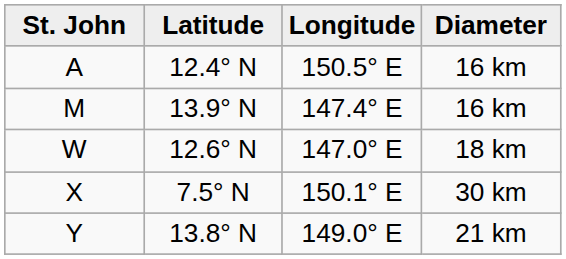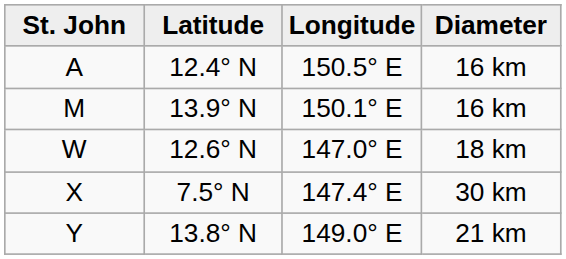 <table class="wikitable">
 <tr>
 <th width="25%" style="background:#eeeeee;">St. John</th>
 <th width="25%" style="background:#eeeeee;">Latitude</th>
 <th width="25%" style="background:#eeeeee;">Longitude</th>
 <th width="25%" style="background:#eeeeee;">Diameter</th>
 </tr>
 <tr>
 <td align="center">A</td>
 <td align="center">12.4° N</td>
 <td align="center">150.5° E</td>
 <td align="center">16 km</td>
 </tr>
 <tr>
 <td align="center">M</td>
 <td align="center">13.9° N</td>
-<td align="center">147.4° E</td>
+<td align="center">150.1° E</td>
 <td align="center">16 km</td>
 </tr>
 <tr>
 <td align="center">W</td>
 <td align="center">12.6° N</td>
 <td align="center">147.0° E</td>
 <td align="center">18 km</td>
 </tr>
 <tr>
 <td align="center">X</td>
 <td align="center">7.5° N</td>
-<td align="center">150.1° E</td>
+<td align="center">147.4° E</td>
 <td align="center">30 km</td>
 </tr>
 <tr>
 <td align="center">Y</td>
 <td align="center">13.8° N</td>
 <td align="center">149.0° E</td>
 <td align="center">21 km</td>
 </tr>
 </table>
